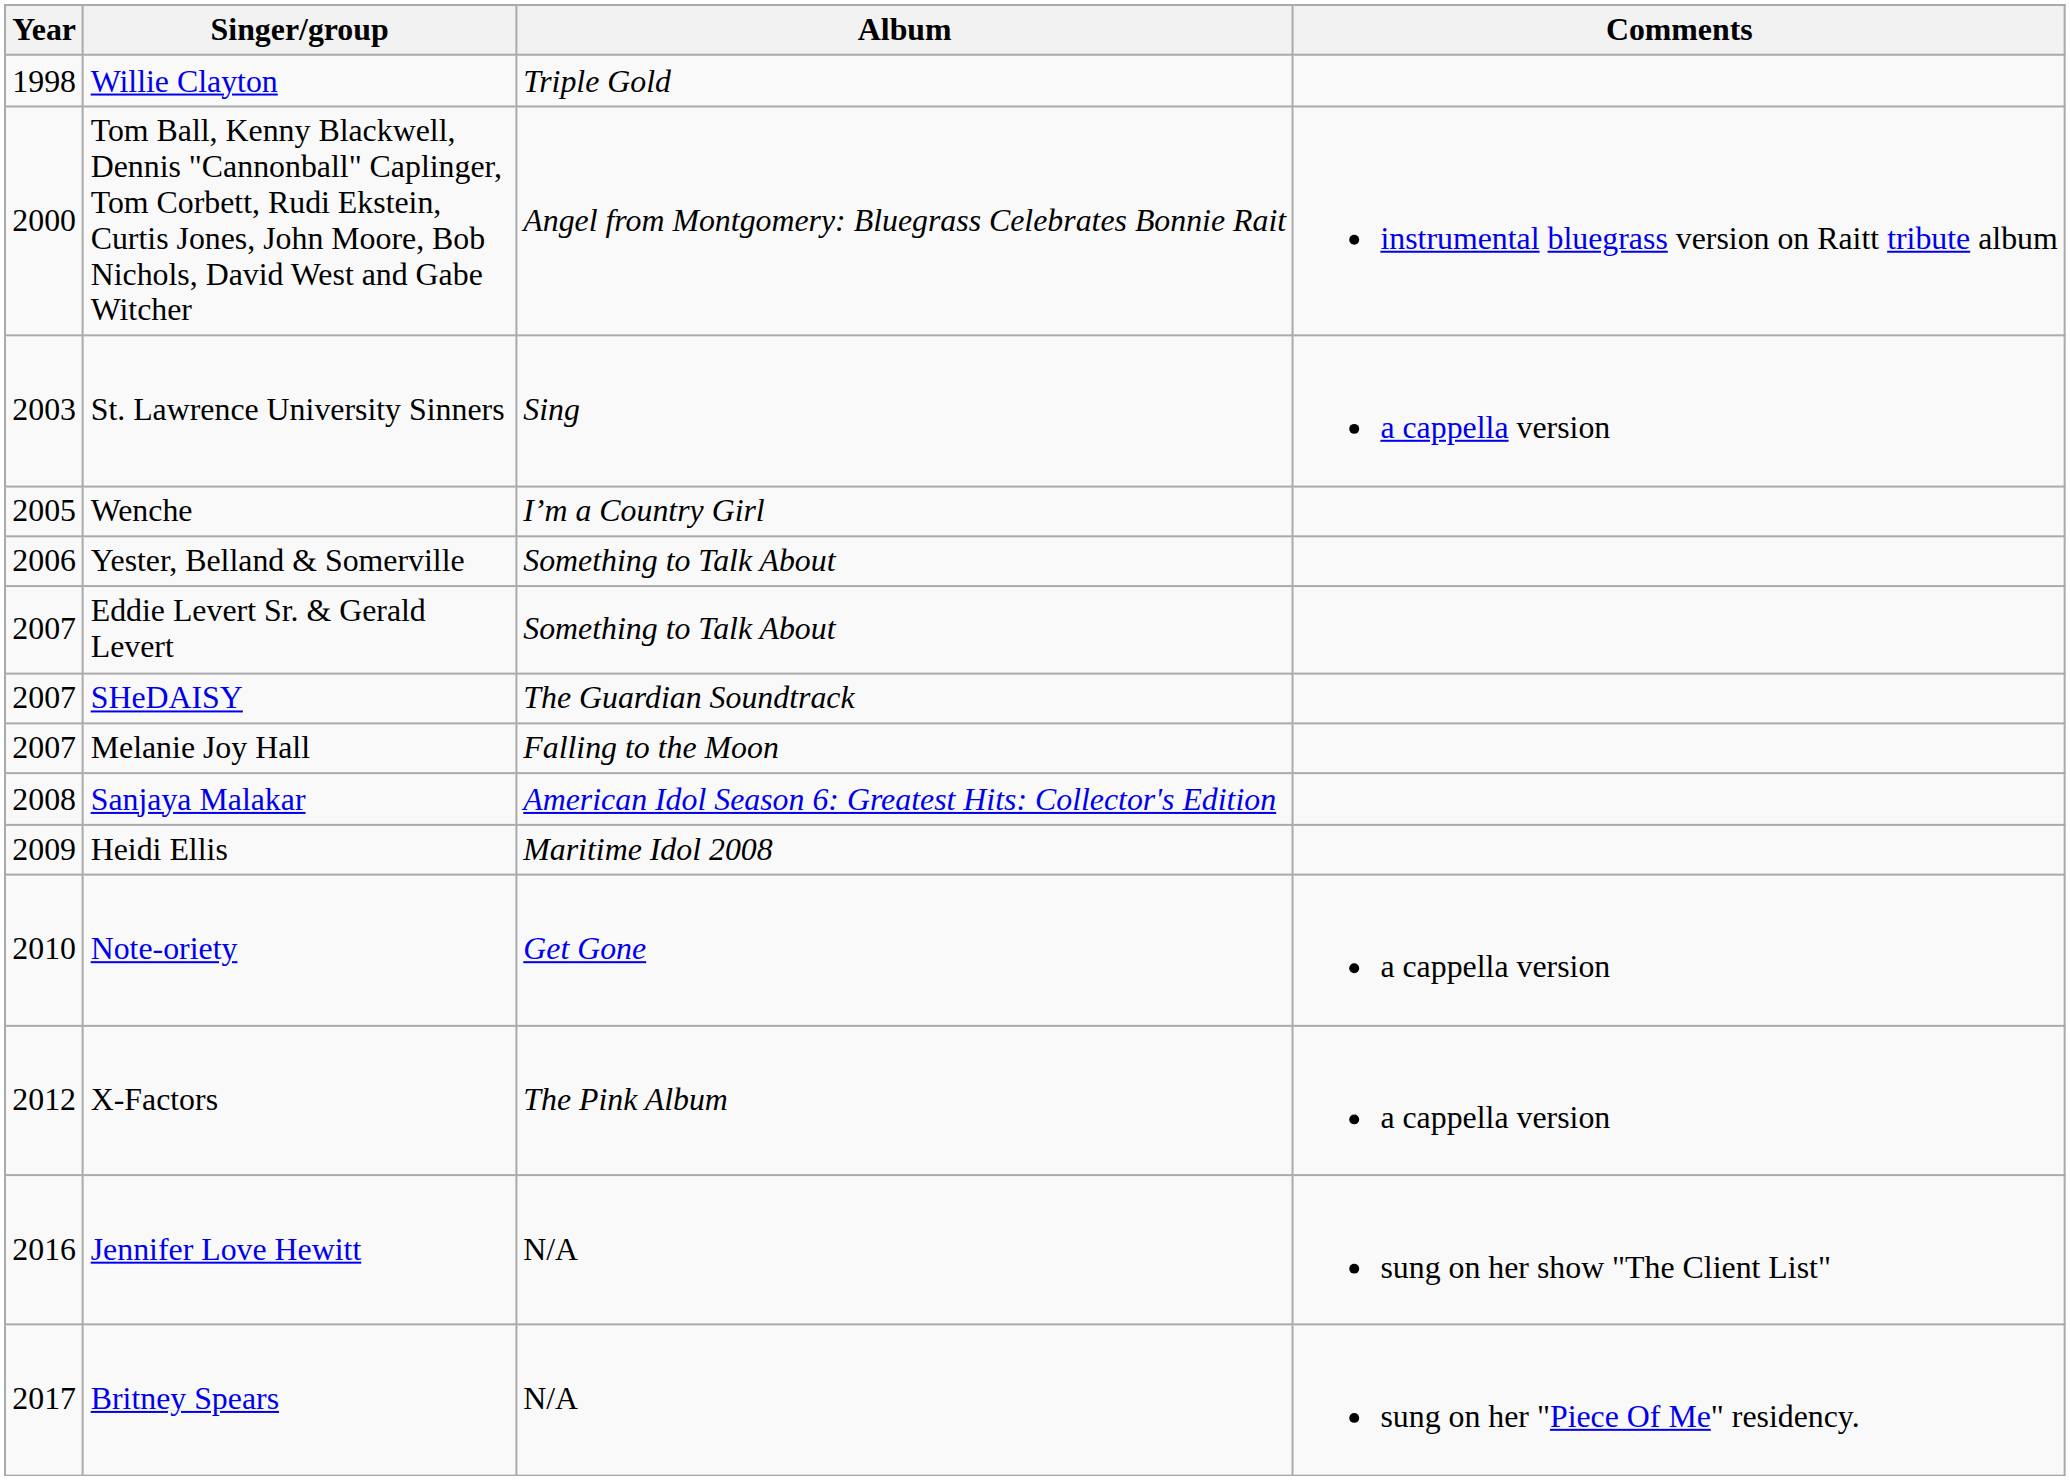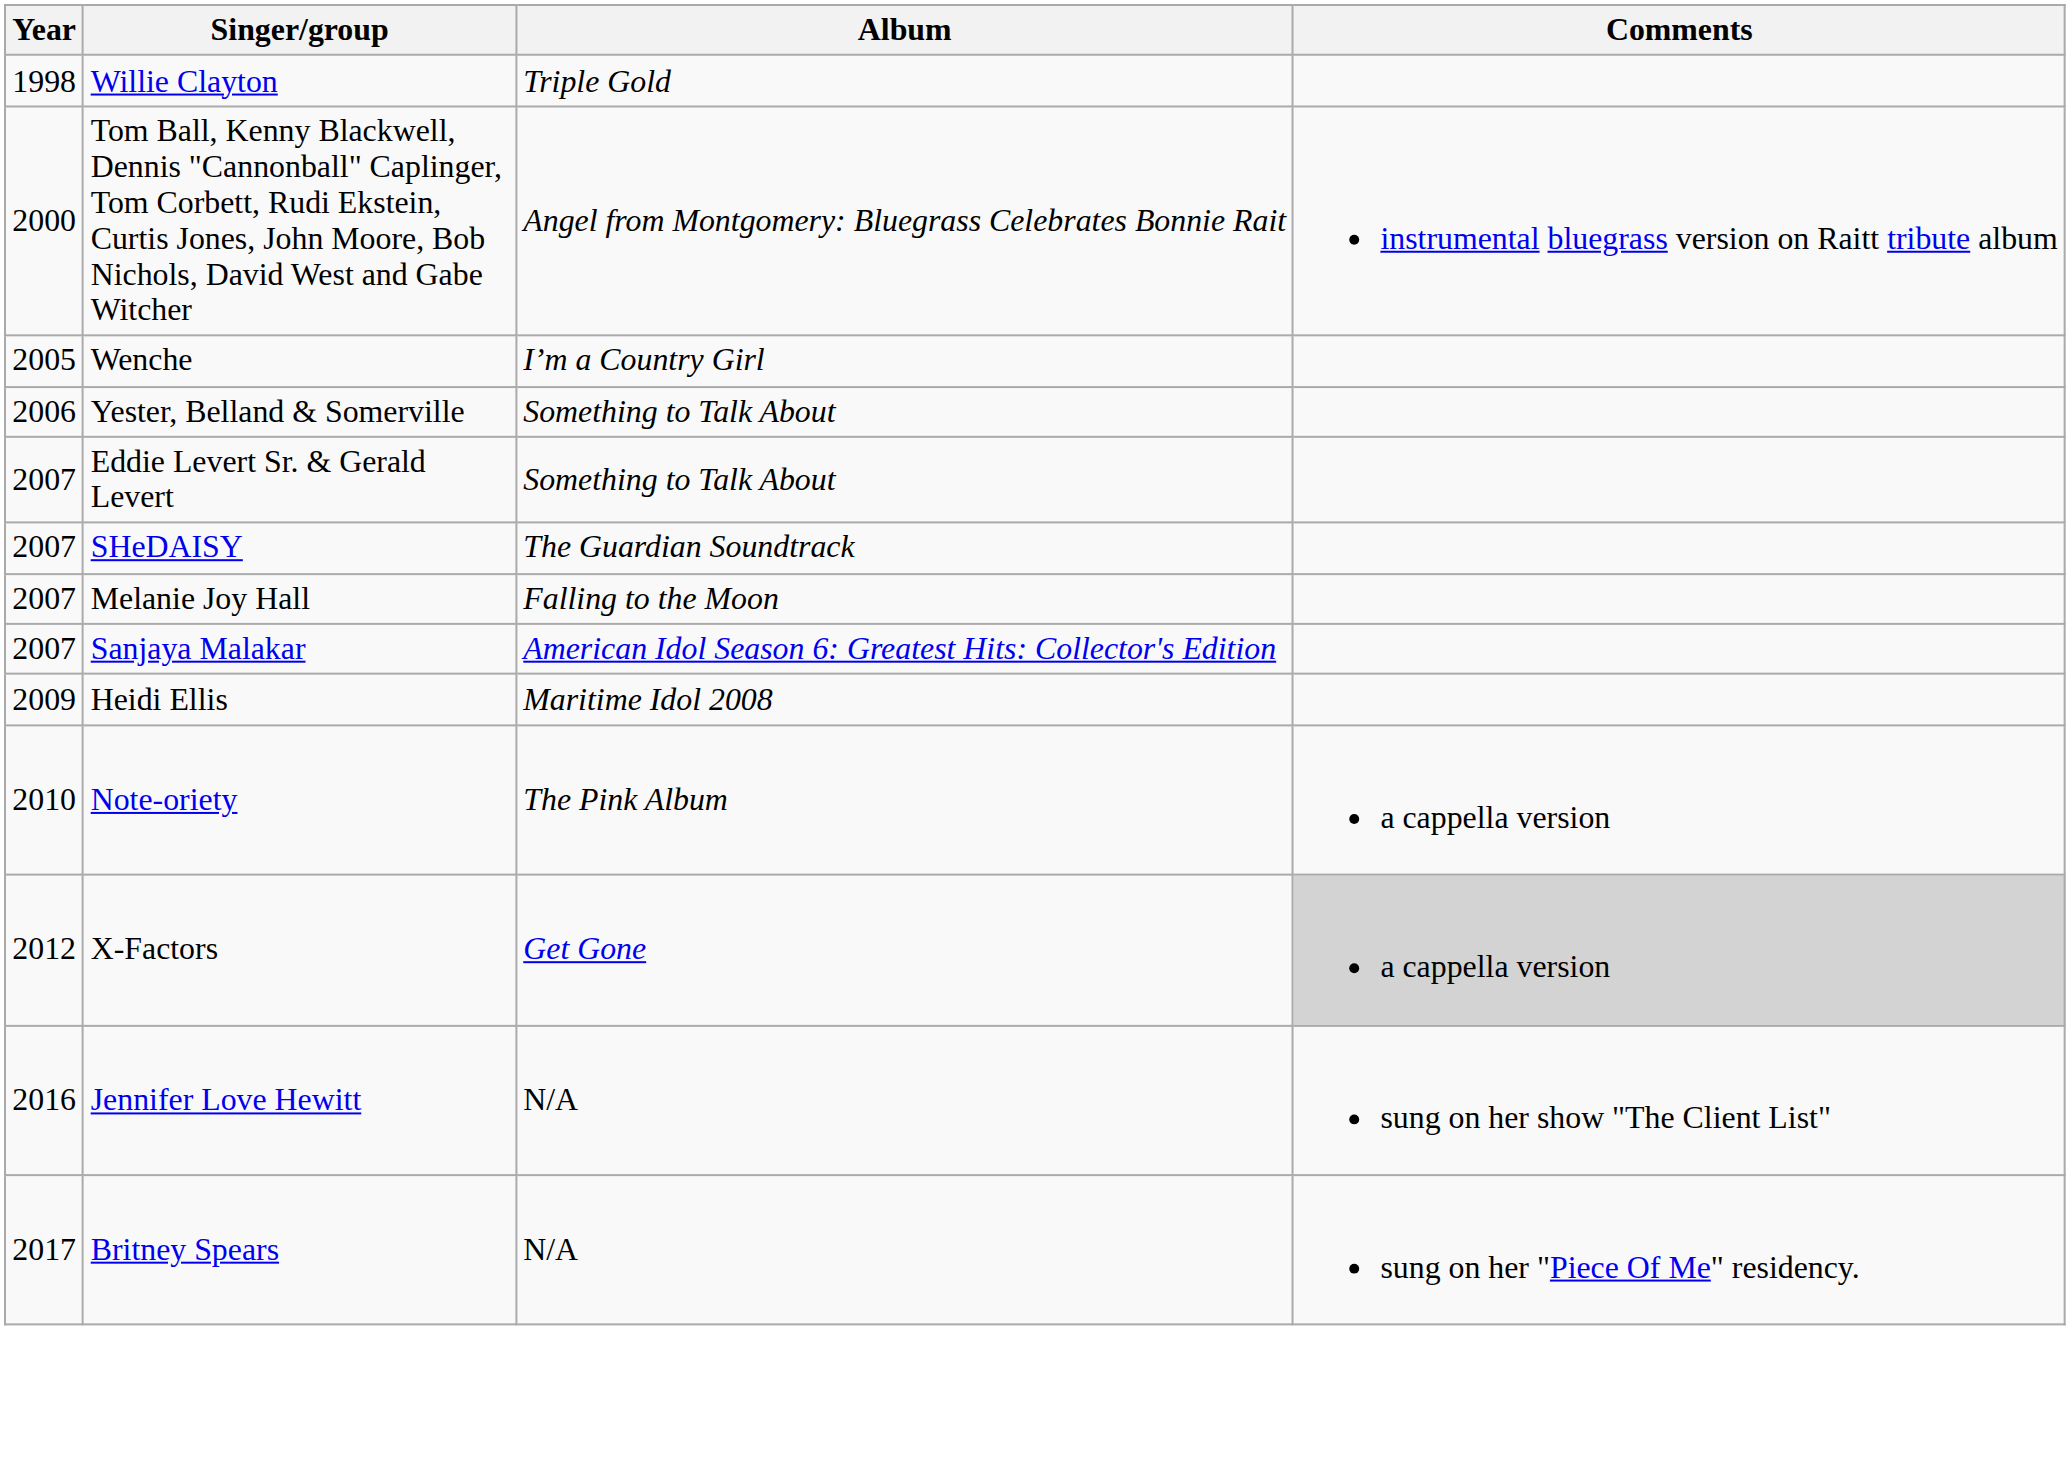 <table class="wikitable">
 <tr>
 <th style="text-align:center;">Year</th>
 <th style="text-align:center; width:210px;">Singer/group</th>
 <th>Album</th>
 <th>Comments</th>
 </tr>
 <tr>
 <td>1998</td>
 <td><a href='#'>Willie Clayton</a></td>
 <td><em>Triple Gold</em></td>
 <td></td>
 </tr>
 <tr>
 <td>2000</td>
 <td>Tom Ball, Kenny Blackwell, Dennis "Cannonball" Caplinger, Tom Corbett, Rudi Ekstein, Curtis Jones, John Moore, Bob Nichols, David West and Gabe Witcher</td>
 <td><em>Angel from Montgomery: Bluegrass Celebrates Bonnie Rait</em></td>
 <td><br><ul><li><a href='#'>instrumental</a> <a href='#'>bluegrass</a> version on Raitt <a href='#'>tribute</a> album</li></ul></td>
-</tr>
-<tr>
-<td>2003</td>
-<td>St. Lawrence University Sinners</td>
-<td><em>Sing</em></td>
-<td><br><ul><li><a href='#'>a cappella</a> version</li></ul></td>
 </tr>
 <tr>
 <td>2005</td>
 <td>Wenche</td>
 <td><em>I’m a Country Girl</em></td>
 <td></td>
 </tr>
 <tr>
 <td>2006</td>
 <td>Yester, Belland & Somerville</td>
 <td><em>Something to Talk About</em></td>
 <td></td>
 </tr>
 <tr>
 <td>2007</td>
 <td>Eddie Levert Sr. & Gerald Levert</td>
 <td><em>Something to Talk About</em></td>
 <td></td>
 </tr>
 <tr>
 <td>2007</td>
 <td><a href='#'>SHeDAISY</a></td>
 <td><em>The Guardian Soundtrack</em></td>
 <td></td>
 </tr>
 <tr>
 <td>2007</td>
 <td>Melanie Joy Hall</td>
 <td><em>Falling to the Moon</em></td>
 <td></td>
 </tr>
 <tr>
-<td>2008</td>
+<td>2007</td>
 <td><a href='#'>Sanjaya Malakar</a></td>
 <td><em><a href='#'>American Idol Season 6: Greatest Hits: Collector's Edition</a></em></td>
 <td></td>
 </tr>
 <tr>
 <td>2009</td>
 <td>Heidi Ellis</td>
 <td><em>Maritime Idol 2008</em></td>
 <td></td>
 </tr>
 <tr>
 <td>2010</td>
 <td><a href='#'>Note-oriety</a></td>
-<td><a href='#'><em>Get Gone</em></a></td>
+<td><em>The Pink Album</em></td>
 <td><br><ul><li>a cappella version</li></ul></td>
 </tr>
 <tr>
 <td>2012</td>
 <td>X-Factors</td>
-<td><em>The Pink Album</em></td>
-<td><br><ul><li>a cappella version</li></ul></td>
+<td><a href='#'><em>Get Gone</em></a></td>
+<td style="background: lightgrey;"><br><ul><li>a cappella version</li></ul></td>
 </tr>
 <tr>
 <td>2016</td>
 <td><a href='#'>Jennifer Love Hewitt</a></td>
 <td>N/A</td>
 <td><br><ul><li>sung on her show "The Client List"</li></ul></td>
 </tr>
 <tr>
 <td>2017</td>
 <td><a href='#'>Britney Spears</a></td>
 <td>N/A</td>
 <td><br><ul><li>sung on her "<a href='#'>Piece Of Me</a>" residency.</li></ul></td>
 </tr>
 </table>
